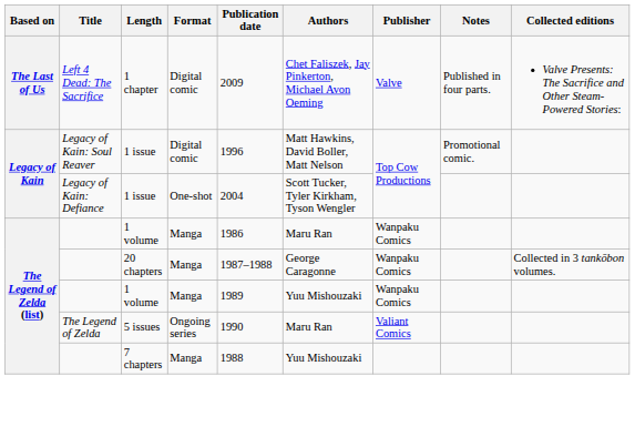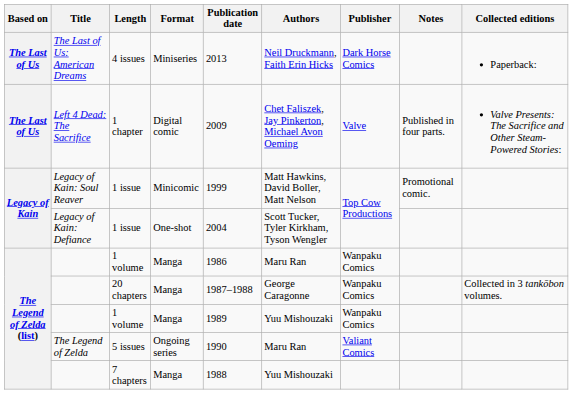 <table class="wikitable mw-collapsible">
 <tr>
 <th>Based on</th>
 <th>Title</th>
 <th>Length</th>
 <th>Format</th>
 <th>Publication date</th>
 <th>Authors</th>
 <th>Publisher</th>
 <th>Notes</th>
 <th>Collected editions</th>
+</tr>
+<tr>
+<th><em><a href='#'>The Last of Us</a></em></th>
+<td><a href='#'><em>The Last of Us: American Dreams</em></a></td>
+<td>4 issues</td>
+<td>Miniseries</td>
+<td>2013</td>
+<td><a href='#'>Neil Druckmann</a>, <a href='#'>Faith Erin Hicks</a></td>
+<td><a href='#'>Dark Horse Comics</a></td>
+<td></td>
+<td><br><ul><li>Paperback: </li></ul></td>
 </tr>
 <tr>
 <th><em><a href='#'>The Last of Us</a></em></th>
 <td><em><a href='#'>Left 4 Dead: The Sacrifice</a></em></td>
 <td>1 chapter</td>
 <td>Digital comic</td>
 <td>2009</td>
 <td><a href='#'>Chet Faliszek</a>, <a href='#'>Jay Pinkerton</a>, <a href='#'>Michael Avon Oeming</a></td>
 <td><a href='#'>Valve</a></td>
 <td>Published in four parts.</td>
 <td><br><ul><li><em>Valve Presents: The Sacrifice and Other Steam-Powered Stories</em>: </li></ul></td>
 </tr>
 <tr>
 <th rowspan="2"><em><a href='#'>Legacy of Kain</a></em></th>
 <td><em>Legacy of Kain: Soul Reaver</em></td>
 <td>1 issue</td>
-<td>Digital comic</td>
-<td>1996</td>
+<td>Minicomic</td>
+<td>1999</td>
 <td>Matt Hawkins, David Boller, Matt Nelson</td>
 <td rowspan="2"><a href='#'>Top Cow Productions</a></td>
 <td>Promotional comic.</td>
 <td></td>
 </tr>
 <tr>
 <td><em>Legacy of Kain: Defiance</em></td>
 <td>1 issue</td>
 <td>One-shot</td>
 <td>2004</td>
 <td>Scott Tucker, Tyler Kirkham, Tyson Wengler</td>
 <td></td>
 <td></td>
 </tr>
 <tr>
 <th rowspan="5"><em><a href='#'>The Legend of Zelda</a></em> (<a href='#'>list</a>)</th>
 <td></td>
 <td>1 volume</td>
 <td>Manga</td>
 <td>1986</td>
 <td>Maru Ran</td>
 <td>Wanpaku Comics</td>
 <td></td>
 <td></td>
 </tr>
 <tr>
 <td></td>
 <td>20 chapters</td>
 <td>Manga</td>
 <td>1987–1988</td>
 <td>George Caragonne</td>
 <td>Wanpaku Comics</td>
 <td></td>
 <td>Collected in 3 <em>tankōbon</em> volumes.</td>
 </tr>
 <tr>
 <td></td>
 <td>1 volume</td>
 <td>Manga</td>
 <td>1989</td>
 <td>Yuu Mishouzaki</td>
 <td>Wanpaku Comics</td>
 <td></td>
 <td></td>
 </tr>
 <tr>
 <td><em>The Legend of Zelda</em></td>
 <td>5 issues</td>
 <td>Ongoing series</td>
 <td>1990</td>
 <td>Maru Ran</td>
 <td><a href='#'>Valiant Comics</a></td>
 <td></td>
 <td></td>
 </tr>
 <tr>
 <td></td>
 <td>7 chapters</td>
 <td>Manga</td>
 <td>1988</td>
 <td>Yuu Mishouzaki</td>
 <td></td>
 <td></td>
 <td></td>
 </tr>
 </table>
